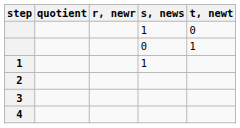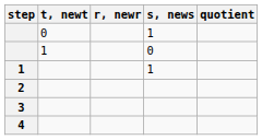 <table class="wikitable">
 <tr>
 <th>step</th>
-<th>quotient</th>
+<th>t, newt</th>
 <th>r, newr</th>
 <th>s, news</th>
-<th>t, newt</th>
+<th>quotient</th>
 </tr>
 <tr>
 <th></th>
-<td></td>
+<td>0</td>
 <td></td>
 <td>1</td>
-<td>0</td>
+<td></td>
 </tr>
 <tr>
 <th></th>
-<td></td>
+<td>1</td>
 <td></td>
 <td>0</td>
-<td>1</td>
+<td></td>
 </tr>
 <tr>
 <th>1</th>
 <td></td>
 <td></td>
 <td>1</td>
 <td></td>
 </tr>
 <tr>
 <th>2</th>
 <td></td>
 <td></td>
 <td></td>
 <td></td>
 </tr>
 <tr>
 <th>3</th>
 <td></td>
 <td></td>
 <td></td>
 <td></td>
 </tr>
 <tr>
 <th>4</th>
 <td></td>
 <td></td>
 <td></td>
 <td></td>
 </tr>
 </table>
